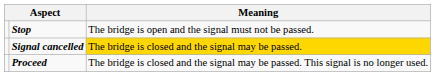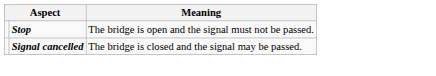 <table class="wikitable">
 <tr>
 <th colspan="2">Aspect</th>
 <th>Meaning</th>
 </tr>
 <tr>
 <td></td>
 <td><strong><em>Stop</em></strong></td>
 <td>The bridge is open and the signal must not be passed.</td>
 </tr>
 <tr>
 <td></td>
 <td><strong><em>Signal cancelled</em></strong></td>
-<td style="background: gold;">The bridge is closed and the signal may be passed.</td>
-</tr>
-<tr>
-<td></td>
-<td><strong><em>Proceed</em></strong></td>
-<td>The bridge is closed and the signal may be passed. This signal is no longer used.</td>
+<td>The bridge is closed and the signal may be passed.</td>
 </tr>
 </table>
